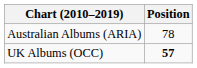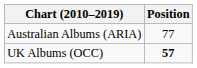 <table class="wikitable sortable">
 <tr>
 <th scope="col">Chart (2010–2019)</th>
 <th scope="col">Position</th>
 </tr>
 <tr>
 <td>Australian Albums (ARIA)</td>
-<td style="text-align:center;">78</td>
+<td style="text-align:center;">77</td>
 </tr>
 <tr>
 <td>UK Albums (OCC)</td>
 <td style="text-align:center;"><strong>57</strong></td>
 </tr>
 </table>
